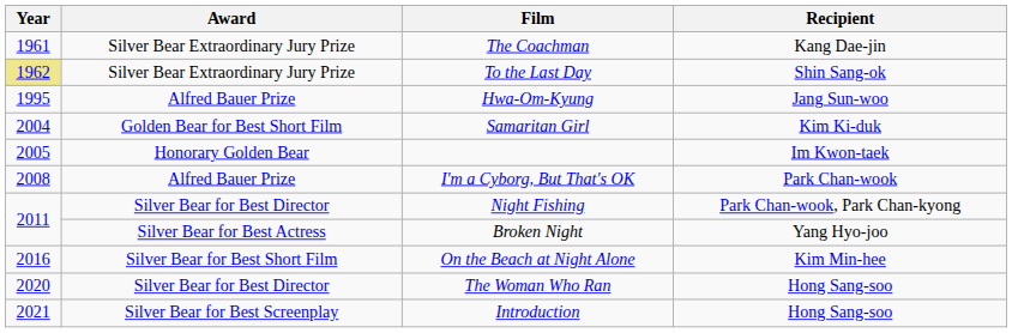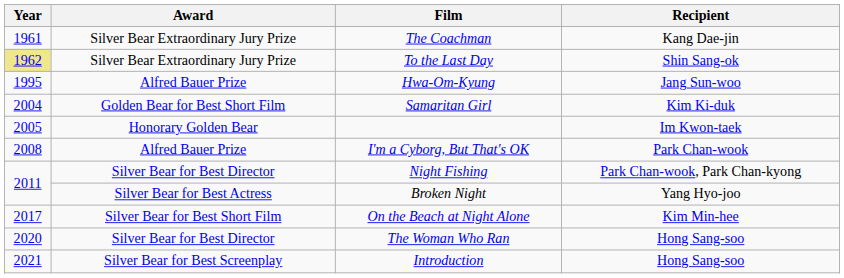 <table class="wikitable mw-collapsible mw-collapsed" style="text-align:center; width:60%;">
 <tr>
 <th>Year</th>
 <th>Award</th>
 <th>Film</th>
 <th>Recipient</th>
 </tr>
 <tr>
 <td><a href='#'>1961</a></td>
 <td>Silver Bear Extraordinary Jury Prize</td>
 <td><em><a href='#'>The Coachman</a></em></td>
 <td>Kang Dae-jin</td>
 </tr>
 <tr>
 <td style="background: khaki;"><a href='#'>1962</a></td>
 <td>Silver Bear Extraordinary Jury Prize</td>
 <td><em><a href='#'>To the Last Day</a></em></td>
 <td><a href='#'>Shin Sang-ok</a></td>
 </tr>
 <tr>
 <td><a href='#'>1995</a></td>
 <td><a href='#'>Alfred Bauer Prize</a></td>
 <td><em><a href='#'>Hwa-Om-Kyung</a></em></td>
 <td><a href='#'>Jang Sun-woo</a></td>
 </tr>
 <tr>
 <td><a href='#'>2004</a></td>
 <td><a href='#'>Golden Bear for Best Short Film</a></td>
 <td><em><a href='#'>Samaritan Girl</a></em></td>
 <td><a href='#'>Kim Ki-duk</a></td>
 </tr>
 <tr>
 <td><a href='#'>2005</a></td>
 <td><a href='#'>Honorary Golden Bear</a></td>
 <td></td>
 <td><a href='#'>Im Kwon-taek</a></td>
 </tr>
 <tr>
 <td><a href='#'>2008</a></td>
 <td><a href='#'>Alfred Bauer Prize</a></td>
 <td><em><a href='#'>I'm a Cyborg, But That's OK</a></em></td>
 <td><a href='#'>Park Chan-wook</a></td>
 </tr>
 <tr>
 <td rowspan="2"><a href='#'>2011</a></td>
 <td><a href='#'>Silver Bear for Best Director</a></td>
 <td><em><a href='#'>Night Fishing</a></em></td>
 <td><a href='#'>Park Chan-wook</a>, Park Chan-kyong</td>
 </tr>
 <tr>
 <td><a href='#'>Silver Bear for Best Actress</a></td>
 <td><em>Broken Night</em></td>
 <td>Yang Hyo-joo</td>
 </tr>
 <tr>
-<td><a href='#'>2016</a></td>
+<td><a href='#'>2017</a></td>
 <td><a href='#'>Silver Bear for Best Short Film</a></td>
 <td><em><a href='#'>On the Beach at Night Alone</a></em></td>
 <td><a href='#'>Kim Min-hee</a></td>
 </tr>
 <tr>
 <td><a href='#'>2020</a></td>
 <td><a href='#'>Silver Bear for Best Director</a></td>
 <td><em><a href='#'>The Woman Who Ran</a></em></td>
 <td><a href='#'>Hong Sang-soo</a></td>
 </tr>
 <tr>
 <td><a href='#'>2021</a></td>
 <td><a href='#'>Silver Bear for Best Screenplay</a></td>
 <td><em><a href='#'>Introduction</a></em></td>
 <td><a href='#'>Hong Sang-soo</a></td>
 </tr>
 </table>
